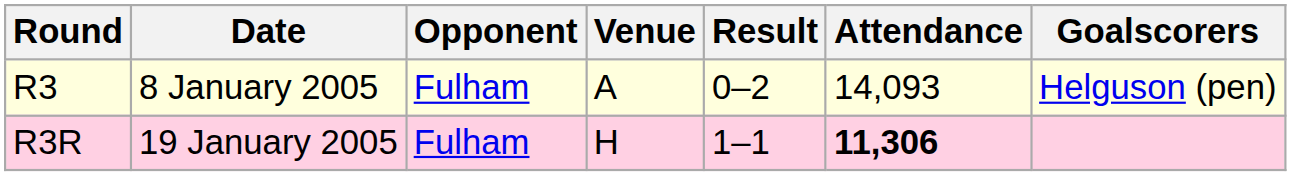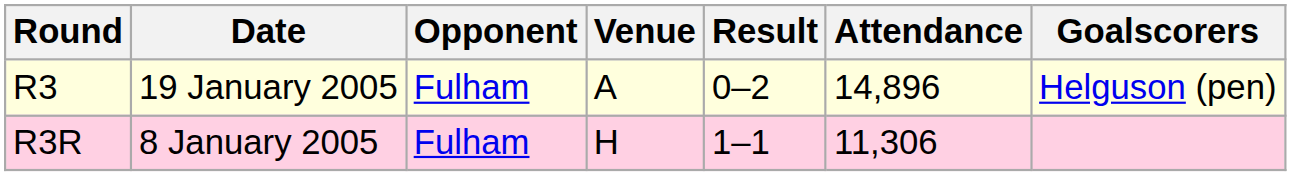 <table class="wikitable">
 <tr>
 <th>Round</th>
 <th>Date</th>
 <th>Opponent</th>
 <th>Venue</th>
 <th>Result</th>
 <th>Attendance</th>
 <th>Goalscorers</th>
 </tr>
 <tr style="background-color: #ffffdd;">
 <td>R3</td>
-<td>8 January 2005</td>
+<td>19 January 2005</td>
 <td><a href='#'>Fulham</a></td>
 <td>A</td>
 <td>0–2</td>
-<td>14,093</td>
+<td>14,896</td>
 <td><a href='#'>Helguson</a> (pen)</td>
 </tr>
 <tr style="background-color: #ffd0e3;">
 <td>R3R</td>
-<td>19 January 2005</td>
+<td>8 January 2005</td>
 <td><a href='#'>Fulham</a></td>
 <td>H</td>
 <td>1–1</td>
-<td><strong>11,306</strong></td>
+<td>11,306</td>
 <td></td>
 </tr>
 </table>
